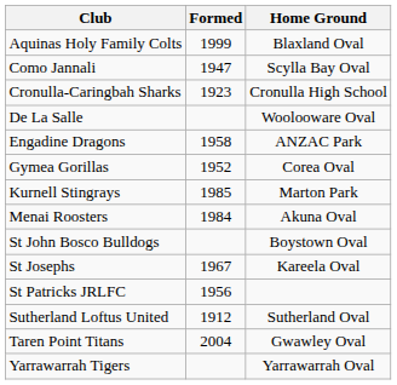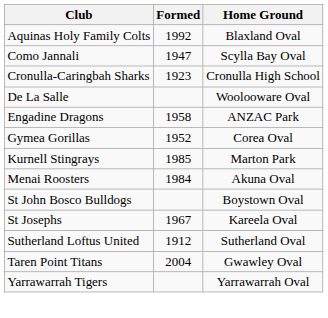 <table class="wikitable" style="text-align:center;">
 <tr>
 <th>Club</th>
 <th>Formed</th>
 <th>Home Ground</th>
 </tr>
 <tr>
 <td style="text-align:left;"> Aquinas Holy Family Colts</td>
-<td>1999</td>
+<td>1992</td>
 <td>Blaxland Oval</td>
 </tr>
 <tr>
 <td style="text-align:left;"> Como Jannali</td>
 <td>1947</td>
 <td>Scylla Bay Oval</td>
 </tr>
 <tr>
 <td style="text-align:left;"> Cronulla-Caringbah Sharks</td>
 <td>1923</td>
 <td>Cronulla High School</td>
 </tr>
 <tr>
 <td style="text-align:left;"> De La Salle</td>
 <td></td>
 <td>Woolooware Oval</td>
 </tr>
 <tr>
 <td style="text-align:left;"> Engadine Dragons</td>
 <td>1958</td>
 <td>ANZAC Park</td>
 </tr>
 <tr>
 <td style="text-align:left;"> Gymea Gorillas</td>
 <td>1952</td>
 <td>Corea Oval</td>
 </tr>
 <tr>
 <td style="text-align:left;"> Kurnell Stingrays</td>
 <td>1985</td>
 <td>Marton Park</td>
 </tr>
 <tr>
 <td style="text-align:left;"> Menai Roosters</td>
 <td>1984</td>
 <td>Akuna Oval</td>
 </tr>
 <tr>
 <td style="text-align:left;"> St John Bosco Bulldogs</td>
 <td></td>
 <td>Boystown Oval</td>
 </tr>
 <tr>
 <td style="text-align:left;"> St Josephs</td>
 <td>1967</td>
 <td>Kareela Oval</td>
 </tr>
 <tr>
-<td style="text-align:left;"> St Patricks JRLFC</td>
-<td>1956</td>
-<td></td>
-</tr>
-<tr>
 <td style="text-align:left;"> Sutherland Loftus United</td>
 <td>1912</td>
 <td>Sutherland Oval</td>
 </tr>
 <tr>
 <td style="text-align:left;"> Taren Point Titans</td>
 <td>2004</td>
 <td>Gwawley Oval</td>
 </tr>
 <tr>
 <td style="text-align:left;"> Yarrawarrah Tigers</td>
 <td></td>
 <td>Yarrawarrah Oval</td>
 </tr>
 </table>
